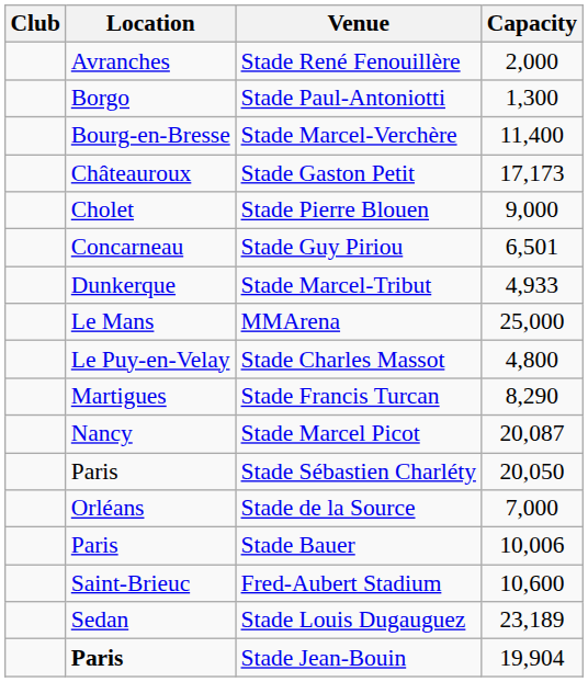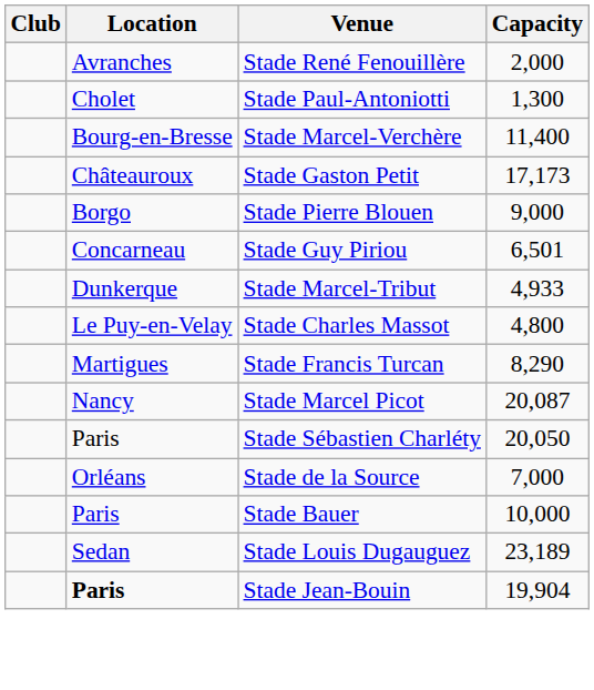 <table class="wikitable sortable">
 <tr>
 <th>Club</th>
 <th>Location</th>
 <th>Venue</th>
 <th>Capacity</th>
 </tr>
 <tr>
 <td></td>
 <td><a href='#'>Avranches</a></td>
 <td><a href='#'>Stade René Fenouillère</a></td>
 <td align="center">2,000</td>
 </tr>
 <tr>
 <td></td>
-<td><a href='#'>Borgo</a></td>
+<td><a href='#'>Cholet</a></td>
 <td><a href='#'>Stade Paul-Antoniotti</a></td>
 <td align="center">1,300</td>
 </tr>
 <tr>
 <td></td>
 <td><a href='#'>Bourg-en-Bresse</a></td>
 <td><a href='#'>Stade Marcel-Verchère</a></td>
 <td align="center">11,400</td>
 </tr>
 <tr>
 <td></td>
 <td><a href='#'>Châteauroux</a></td>
 <td><a href='#'>Stade Gaston Petit</a></td>
 <td align="center">17,173</td>
 </tr>
 <tr>
 <td></td>
-<td><a href='#'>Cholet</a></td>
+<td><a href='#'>Borgo</a></td>
 <td><a href='#'>Stade Pierre Blouen</a></td>
 <td align="center">9,000</td>
 </tr>
 <tr>
 <td></td>
 <td><a href='#'>Concarneau</a></td>
 <td><a href='#'>Stade Guy Piriou</a></td>
 <td align="center">6,501</td>
 </tr>
 <tr>
 <td></td>
 <td><a href='#'>Dunkerque</a></td>
 <td><a href='#'>Stade Marcel-Tribut</a></td>
 <td align="center">4,933</td>
-</tr>
-<tr>
-<td></td>
-<td><a href='#'>Le Mans</a></td>
-<td><a href='#'>MMArena</a></td>
-<td align="center">25,000</td>
 </tr>
 <tr>
 <td></td>
 <td><a href='#'>Le Puy-en-Velay</a></td>
 <td><a href='#'>Stade Charles Massot</a></td>
 <td align="center">4,800</td>
 </tr>
 <tr>
 <td></td>
 <td><a href='#'>Martigues</a></td>
 <td><a href='#'>Stade Francis Turcan</a></td>
 <td align="center">8,290</td>
 </tr>
 <tr>
 <td></td>
 <td><a href='#'>Nancy</a></td>
 <td><a href='#'>Stade Marcel Picot</a></td>
 <td align="center">20,087</td>
 </tr>
 <tr>
 <td></td>
 <td>Paris </td>
 <td><a href='#'>Stade Sébastien Charléty</a></td>
 <td align="center">20,050</td>
 </tr>
 <tr>
 <td></td>
 <td><a href='#'>Orléans</a></td>
 <td><a href='#'>Stade de la Source</a></td>
 <td style=text-align:center;>7,000</td>
 </tr>
 <tr>
 <td></td>
 <td><a href='#'>Paris</a> </td>
 <td><a href='#'>Stade Bauer</a></td>
-<td style="text-align:center;">10,006</td>
-</tr>
-<tr>
-<td></td>
-<td><a href='#'>Saint-Brieuc</a></td>
-<td><a href='#'>Fred-Aubert Stadium</a></td>
-<td align="center">10,600</td>
+<td style="text-align:center;">10,000</td>
 </tr>
 <tr>
 <td></td>
 <td><a href='#'>Sedan</a></td>
 <td><a href='#'>Stade Louis Dugauguez</a></td>
 <td align="center">23,189</td>
 </tr>
 <tr>
 <td></td>
 <td><strong>Paris </strong></td>
 <td><a href='#'>Stade Jean-Bouin</a></td>
 <td align="center">19,904</td>
 </tr>
 </table>
